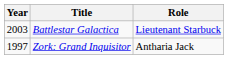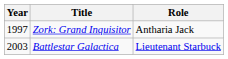 <table class="wikitable">
 <tr>
 <th>Year</th>
 <th>Title</th>
 <th>Role</th>
 </tr>
 <tr>
+<td>1997</td>
+<td><em><a href='#'>Zork: Grand Inquisitor</a></em></td>
+<td>Antharia Jack</td>
+</tr>
+<tr>
 <td>2003</td>
 <td><em><a href='#'>Battlestar Galactica</a></em></td>
 <td><a href='#'>Lieutenant Starbuck</a></td>
 </tr>
-<tr>
-<td>1997</td>
-<td><em><a href='#'>Zork: Grand Inquisitor</a></em></td>
-<td>Antharia Jack</td>
-</tr>
 </table>
